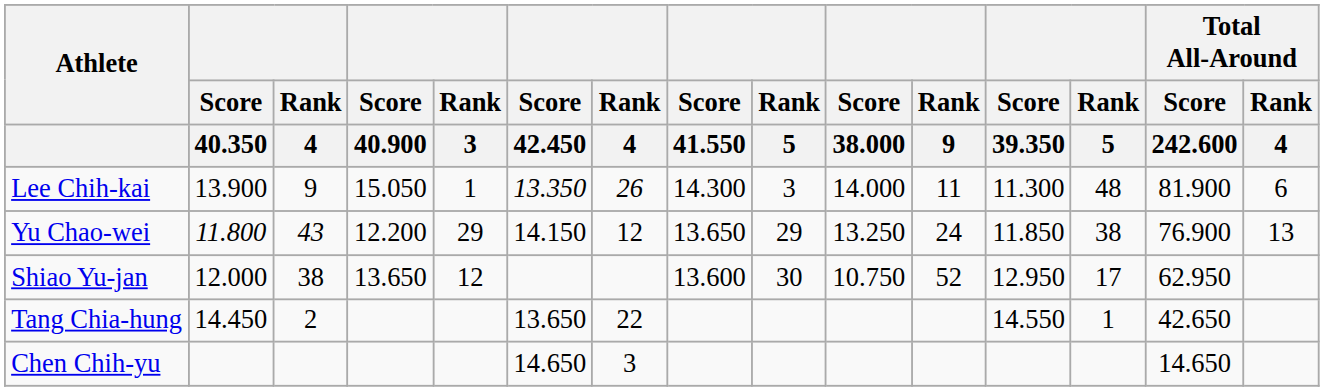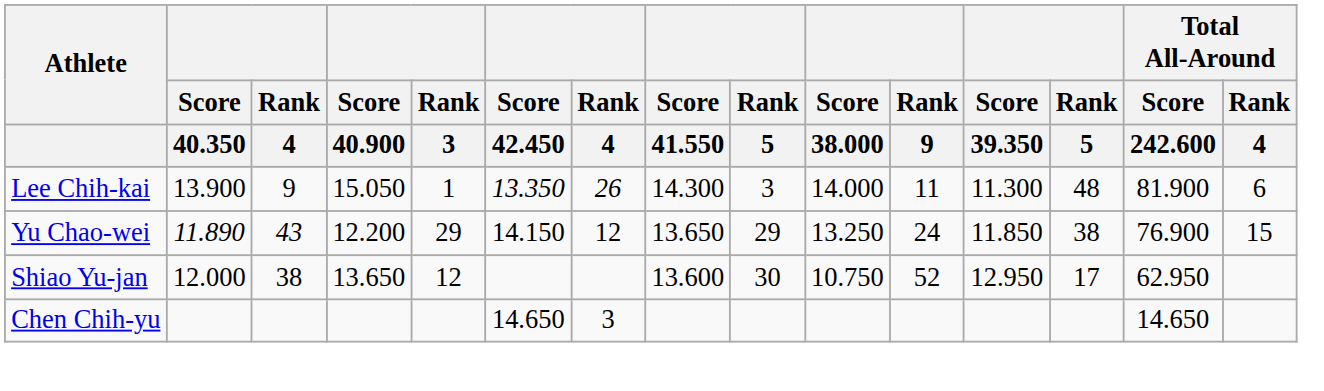 <table class="wikitable" style="font-size:90%; text-align:center">
 <tr>
 <th rowspan="2">Athlete</th>
 <th colspan="2"></th>
 <th colspan="2"></th>
 <th colspan="2"></th>
 <th colspan="2"></th>
 <th colspan="2"></th>
 <th colspan="2"></th>
 <th colspan="2">Total<br>All-Around</th>
 </tr>
 <tr>
 <th>Score</th>
 <th>Rank</th>
 <th>Score</th>
 <th>Rank</th>
 <th>Score</th>
 <th>Rank</th>
 <th>Score</th>
 <th>Rank</th>
 <th>Score</th>
 <th>Rank</th>
 <th>Score</th>
 <th>Rank</th>
 <th>Score</th>
 <th>Rank</th>
 </tr>
 <tr>
 <th align="left"></th>
 <th>40.350</th>
 <th>4</th>
 <th>40.900</th>
 <th>3</th>
 <th>42.450</th>
 <th>4</th>
 <th>41.550</th>
 <th>5</th>
 <th>38.000</th>
 <th>9</th>
 <th>39.350</th>
 <th>5</th>
 <th>242.600</th>
 <th>4 </th>
 </tr>
 <tr>
 <td align="left"><a href='#'>Lee Chih-kai</a></td>
 <td>13.900</td>
 <td>9 <strong></strong></td>
 <td>15.050</td>
 <td>1 <strong></strong></td>
 <td><em>13.350</em></td>
 <td><em>26</em></td>
 <td>14.300</td>
 <td>3</td>
 <td>14.000</td>
 <td>11 <strong></strong></td>
 <td>11.300</td>
 <td>48</td>
 <td>81.900</td>
 <td>6 <strong></strong></td>
 </tr>
 <tr>
 <td align="left"><a href='#'>Yu Chao-wei</a></td>
-<td><em>11.800</em></td>
+<td><em>11.890</em></td>
 <td><em>43</em></td>
 <td>12.200</td>
 <td>29</td>
 <td>14.150</td>
 <td>12</td>
 <td>13.650</td>
 <td>29</td>
 <td>13.250</td>
 <td>24</td>
 <td>11.850</td>
 <td>38</td>
 <td>76.900</td>
-<td>13 <strong></strong></td>
+<td>15 <strong></strong></td>
 </tr>
 <tr>
 <td align="left"><a href='#'>Shiao Yu-jan</a></td>
 <td>12.000</td>
 <td>38</td>
 <td>13.650</td>
 <td>12</td>
 <td></td>
 <td></td>
 <td>13.600</td>
 <td>30</td>
 <td>10.750</td>
 <td>52</td>
 <td>12.950</td>
 <td>17</td>
 <td>62.950</td>
-<td></td>
-</tr>
-<tr>
-<td align="left"><a href='#'>Tang Chia-hung</a></td>
-<td>14.450</td>
-<td>2 <strong></strong></td>
-<td></td>
-<td></td>
-<td>13.650</td>
-<td>22</td>
-<td></td>
-<td></td>
-<td></td>
-<td></td>
-<td>14.550</td>
-<td>1 <strong></strong></td>
-<td>42.650</td>
 <td></td>
 </tr>
 <tr>
 <td align="left"><a href='#'>Chen Chih-yu</a></td>
 <td></td>
 <td></td>
 <td></td>
 <td></td>
 <td>14.650</td>
 <td>3 <strong></strong></td>
 <td></td>
 <td></td>
 <td></td>
 <td></td>
 <td></td>
 <td></td>
 <td>14.650</td>
 <td></td>
 </tr>
 </table>
